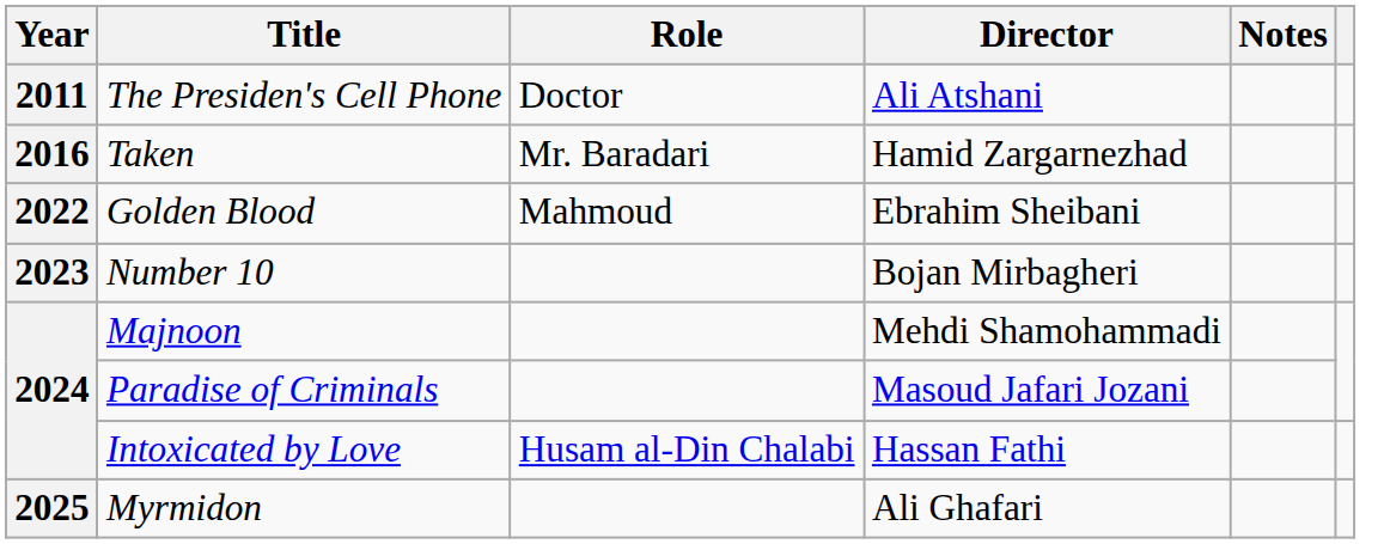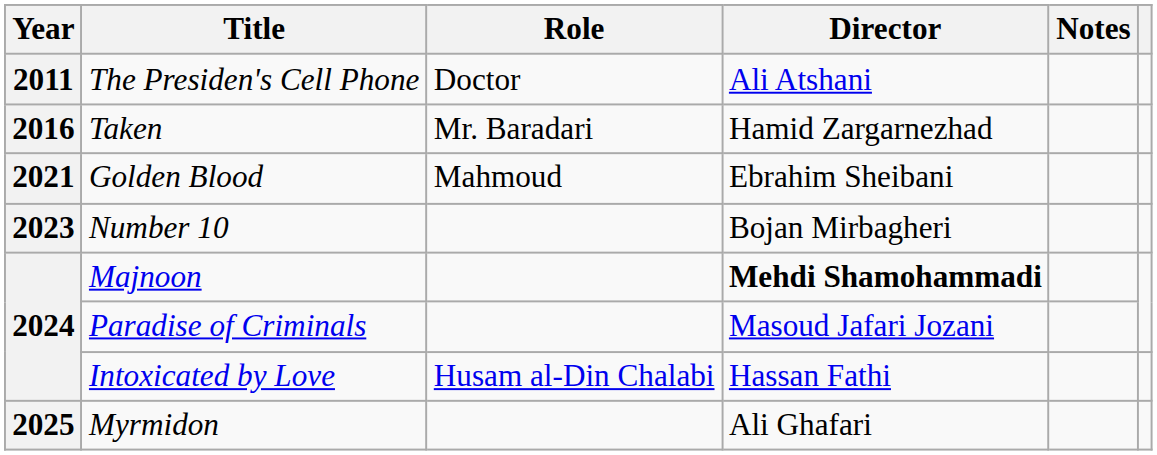 <table class="wikitable plainrowheaders sortable"  style=font-size:100%>
 <tr>
 <th scope="col">Year</th>
 <th scope="col">Title</th>
 <th scope="col">Role</th>
 <th scope="col">Director</th>
 <th scope="col" class="unsortable">Notes</th>
 <th scope="col" class="unsortable"></th>
 </tr>
 <tr>
 <th scope=row>2011</th>
 <td><em>The Presiden's Cell Phone</em></td>
 <td>Doctor</td>
 <td><a href='#'>Ali Atshani</a></td>
 <td></td>
 <td></td>
 </tr>
 <tr>
 <th scope=row>2016</th>
 <td><em>Taken</em></td>
 <td>Mr. Baradari</td>
 <td>Hamid Zargarnezhad</td>
 <td></td>
 <td></td>
 </tr>
 <tr>
-<th scope=row>2022</th>
+<th scope=row>2021</th>
 <td><em>Golden Blood</em></td>
 <td>Mahmoud</td>
 <td>Ebrahim Sheibani</td>
 <td></td>
 <td></td>
 </tr>
 <tr>
 <th scope=row>2023</th>
 <td><em>Number 10</em></td>
 <td></td>
 <td>Bojan Mirbagheri</td>
 <td></td>
 <td></td>
 </tr>
 <tr>
 <th rowspan="3" scope="row">2024</th>
 <td><em><a href='#'>Majnoon</a></em></td>
 <td></td>
-<td>Mehdi Shamohammadi</td>
+<td><strong>Mehdi Shamohammadi</strong></td>
 <td></td>
 <td rowspan="2"></td>
 </tr>
 <tr>
 <td><em><a href='#'>Paradise of Criminals</a></em></td>
 <td></td>
 <td><a href='#'>Masoud Jafari Jozani</a></td>
 <td></td>
 </tr>
 <tr>
 <td><em><a href='#'>Intoxicated by Love</a></em></td>
 <td><a href='#'>Husam al-Din Chalabi</a></td>
 <td><a href='#'>Hassan Fathi</a></td>
 <td></td>
 <td></td>
 </tr>
 <tr>
 <th scope="row">2025</th>
 <td><em>Myrmidon</em></td>
 <td></td>
 <td>Ali Ghafari</td>
 <td></td>
 <td></td>
 </tr>
 </table>
